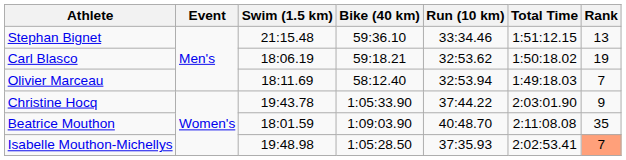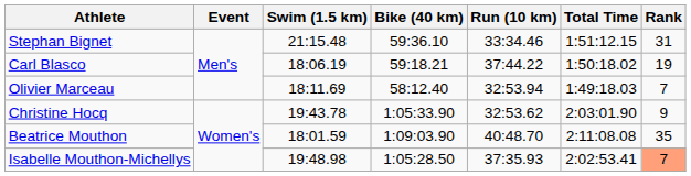 <table class="wikitable" style="font-size:90%">
 <tr>
 <th>Athlete</th>
 <th>Event</th>
 <th>Swim (1.5 km)</th>
 <th>Bike (40 km)</th>
 <th>Run (10 km)</th>
 <th>Total Time</th>
 <th>Rank</th>
 </tr>
 <tr>
 <td align=left><a href='#'>Stephan Bignet</a></td>
 <td align=left rowspan=3><a href='#'>Men's</a></td>
 <td align=center>21:15.48</td>
 <td align=center>59:36.10</td>
 <td align=center>33:34.46</td>
 <td align=center>1:51:12.15</td>
-<td align=center>13</td>
+<td align=center>31</td>
 </tr>
 <tr>
 <td align=left><a href='#'>Carl Blasco</a></td>
 <td align=center>18:06.19</td>
 <td align=center>59:18.21</td>
-<td align=center>32:53.62</td>
+<td align=center>37:44.22</td>
 <td align=center>1:50:18.02</td>
 <td align=center>19</td>
 </tr>
 <tr>
 <td align=left><a href='#'>Olivier Marceau</a></td>
 <td align=center>18:11.69</td>
 <td align=center>58:12.40</td>
 <td align=center>32:53.94</td>
 <td align=center>1:49:18.03</td>
 <td align=center>7</td>
 </tr>
 <tr>
 <td align=left><a href='#'>Christine Hocq</a></td>
 <td align=left rowspan=3><a href='#'>Women's</a></td>
 <td align=center>19:43.78</td>
 <td align=center>1:05:33.90</td>
-<td align=center>37:44.22</td>
+<td align=center>32:53.62</td>
 <td align=center>2:03:01.90</td>
 <td align=center>9</td>
 </tr>
 <tr>
 <td align=left><a href='#'>Beatrice Mouthon</a></td>
 <td align=center>18:01.59</td>
 <td align=center>1:09:03.90</td>
 <td align=center>40:48.70</td>
 <td align=center>2:11:08.08</td>
 <td align=center>35</td>
 </tr>
 <tr>
 <td align=left><a href='#'>Isabelle Mouthon-Michellys</a></td>
 <td align=center>19:48.98</td>
 <td align=center>1:05:28.50</td>
 <td align=center>37:35.93</td>
 <td align=center>2:02:53.41</td>
 <td align=center style="background: lightsalmon;">7</td>
 </tr>
 </table>
